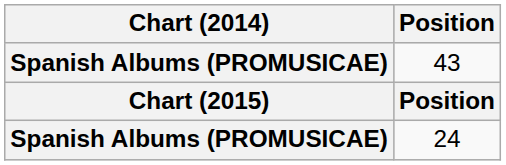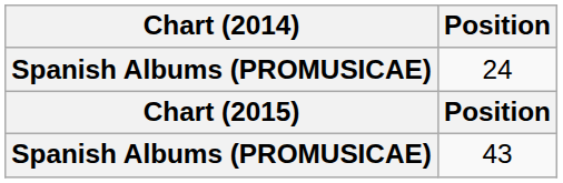 <table class="wikitable plainrowheaders" style="text-align:center">
 <tr>
 <th scope="col">Chart (2014)</th>
 <th scope="col">Position</th>
 </tr>
 <tr>
 <th scope="row">Spanish Albums (PROMUSICAE)</th>
-<td>43</td>
+<td>24</td>
 </tr>
 <tr>
 <th scope="col">Chart (2015)</th>
 <th scope="col">Position</th>
 </tr>
 <tr>
 <th scope="row">Spanish Albums (PROMUSICAE)</th>
-<td>24</td>
+<td>43</td>
 </tr>
 </table>
